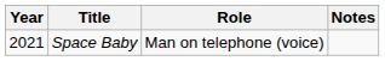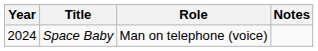 <table class="wikitable sortable">
 <tr>
 <th>Year</th>
 <th>Title</th>
 <th>Role</th>
 <th>Notes</th>
 </tr>
 <tr>
-<td>2021</td>
+<td>2024</td>
 <td><em>Space Baby</em></td>
 <td>Man on telephone (voice)</td>
 <td></td>
 </tr>
 </table>
